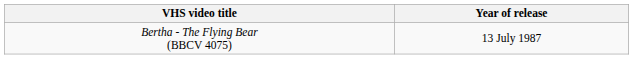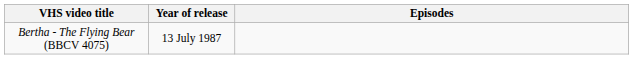 <table class="wikitable">
 <tr>
 <th style="width:15%;">VHS video title</th>
 <th style="width:9%;">Year of release</th>
+<th style="width:41%;">Episodes</th>
 </tr>
 <tr>
 <td align="center"><em>Bertha - The Flying Bear</em><br>(BBCV 4075)</td>
 <td align="center">13 July 1987</td>
+<td align="center"></td>
 </tr>
 </table>
